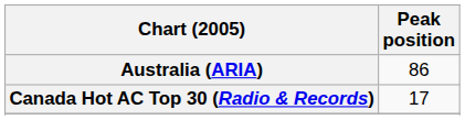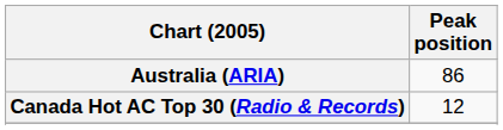 <table class="wikitable sortable plainrowheaders">
 <tr>
 <th>Chart (2005)</th>
 <th>Peak<br>position</th>
 </tr>
 <tr>
 <th scope="row">Australia (<a href='#'>ARIA</a>)</th>
 <td align="center">86</td>
 </tr>
 <tr>
 <th scope="row">Canada Hot AC Top 30 (<em><a href='#'>Radio & Records</a></em>)</th>
-<td align="center">17</td>
+<td align="center">12</td>
 </tr>
 <tr>
 </tr>
 <tr>
 </tr>
 </table>
